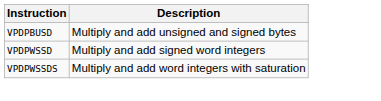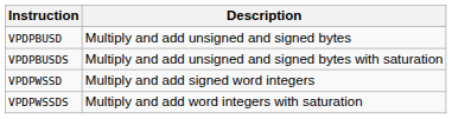 <table class="wikitable">
 <tr>
 <th scope="col">Instruction</th>
 <th scope="col">Description</th>
 </tr>
 <tr>
 <td><code>VPDPBUSD</code></td>
 <td>Multiply and add unsigned and signed bytes</td>
 </tr>
 <tr>
+<td><code>VPDPBUSDS</code></td>
+<td>Multiply and add unsigned and signed bytes with saturation</td>
+</tr>
+<tr>
 <td><code>VPDPWSSD</code></td>
 <td>Multiply and add signed word integers</td>
 </tr>
 <tr>
 <td><code>VPDPWSSDS</code></td>
 <td>Multiply and add word integers with saturation</td>
 </tr>
 </table>
